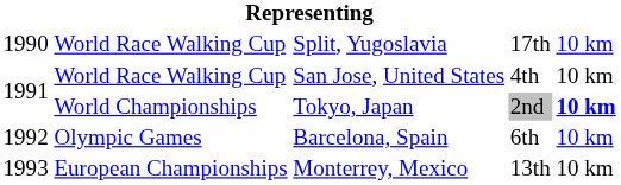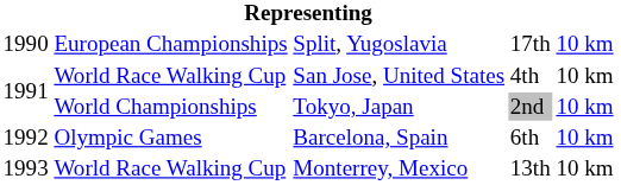 <table>
 <tr>
 <th colspan="5">Representing </th>
 </tr>
 <tr>
 <td>1990</td>
-<td><a href='#'>World Race Walking Cup</a></td>
+<td><a href='#'>European Championships</a></td>
 <td><a href='#'>Split</a>, <a href='#'>Yugoslavia</a></td>
 <td>17th</td>
 <td><a href='#'>10 km</a></td>
 </tr>
 <tr>
 <td rowspan=2>1991</td>
 <td><a href='#'>World Race Walking Cup</a></td>
 <td><a href='#'>San Jose</a>, <a href='#'>United States</a></td>
 <td>4th</td>
 <td>10 km</td>
 </tr>
 <tr>
 <td><a href='#'>World Championships</a></td>
 <td><a href='#'>Tokyo, Japan</a></td>
 <td bgcolor="silver">2nd</td>
-<td><strong><a href='#'>10 km</a></strong></td>
+<td><a href='#'>10 km</a></td>
 </tr>
 <tr>
 <td>1992</td>
 <td><a href='#'>Olympic Games</a></td>
 <td><a href='#'>Barcelona, Spain</a></td>
 <td>6th</td>
 <td><a href='#'>10 km</a></td>
 </tr>
 <tr>
 <td>1993</td>
-<td><a href='#'>European Championships</a></td>
+<td><a href='#'>World Race Walking Cup</a></td>
 <td><a href='#'>Monterrey, Mexico</a></td>
 <td>13th</td>
 <td>10 km</td>
 </tr>
 </table>
